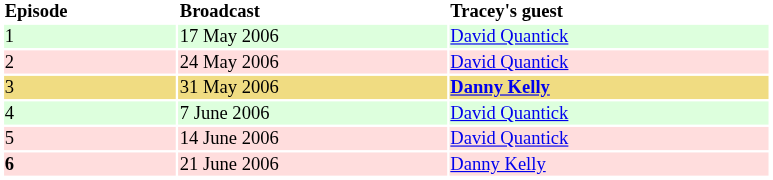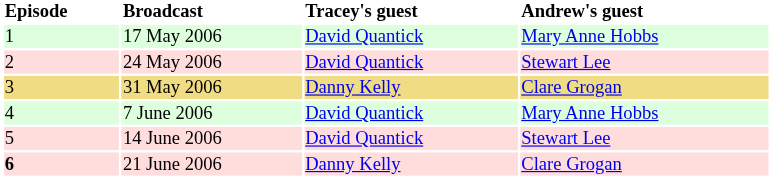 <table id="toc" style="width:75%; margin:auto;">
 <tr>
 <th align="left">Episode</th>
 <th align="left">Broadcast</th>
 <th align="left">Tracey's guest</th>
+<th align="left">Andrew's guest</th>
 </tr>
 <tr style="background:#dfd;">
 <td>1</td>
 <td>17 May 2006</td>
 <td><a href='#'>David Quantick</a></td>
+<td><a href='#'>Mary Anne Hobbs</a></td>
 </tr>
 <tr style="background:#fdd;">
 <td>2</td>
 <td>24 May 2006</td>
 <td><a href='#'>David Quantick</a></td>
+<td><a href='#'>Stewart Lee</a></td>
 </tr>
 <tr>
 <td style="background:#f0dc82;">3</td>
 <td style="background:#f0dc82;">31 May 2006</td>
-<td style="background:#f0dc82;"><strong><a href='#'>Danny Kelly</a></strong></td>
+<td style="background:#f0dc82;"><a href='#'>Danny Kelly</a></td>
+<td style="background:#f0dc82;"><a href='#'>Clare Grogan</a></td>
 </tr>
 <tr style="background:#dfd;">
 <td>4</td>
 <td>7 June 2006</td>
 <td><a href='#'>David Quantick</a></td>
+<td><a href='#'>Mary Anne Hobbs</a></td>
 </tr>
 <tr style="background:#fdd;">
 <td>5</td>
 <td>14 June 2006</td>
 <td><a href='#'>David Quantick</a></td>
+<td><a href='#'>Stewart Lee</a></td>
 </tr>
 <tr>
 <td style="background:#fdd;"><strong>6</strong></td>
 <td style="background:#fdd;">21 June 2006</td>
 <td style="background:#fdd;"><a href='#'>Danny Kelly</a></td>
+<td style="background:#fdd;"><a href='#'>Clare Grogan</a></td>
 </tr>
 </table>
